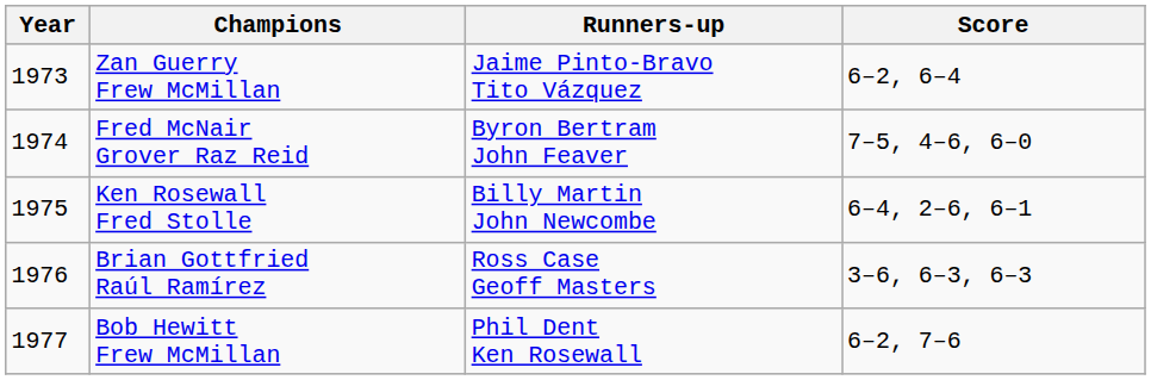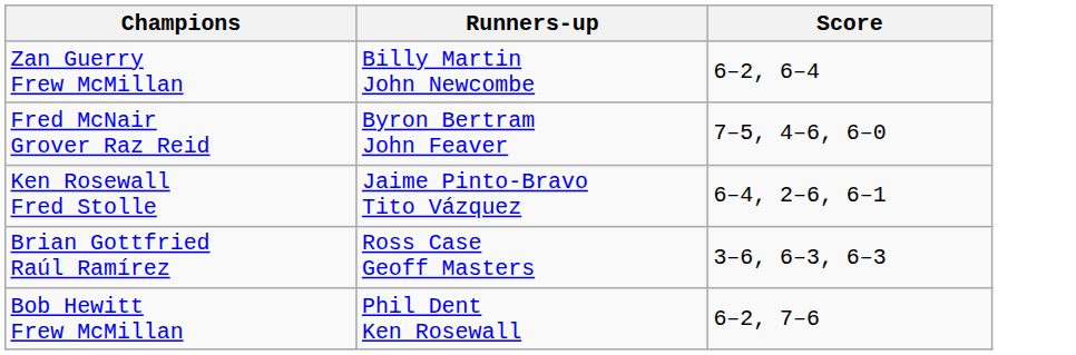 <table class="wikitable">
 <tr>
-<th style="width:40px">Year</th>
 <th style="width:200px">Champions</th>
 <th style="width:200px">Runners-up</th>
 <th style="width:160px" class="unsortable">Score</th>
 </tr>
 <tr>
-<td>1973</td>
 <td> <a href='#'>Zan Guerry</a><br> <a href='#'>Frew McMillan</a></td>
-<td> <a href='#'>Jaime Pinto-Bravo</a><br> <a href='#'>Tito Vázquez</a></td>
+<td> <a href='#'>Billy Martin</a> <br>  <a href='#'>John Newcombe</a></td>
 <td>6–2, 6–4</td>
 </tr>
 <tr>
-<td>1974</td>
 <td> <a href='#'>Fred McNair</a><br> <a href='#'>Grover Raz Reid</a></td>
 <td> <a href='#'>Byron Bertram</a><br> <a href='#'>John Feaver</a></td>
 <td>7–5, 4–6, 6–0</td>
 </tr>
 <tr>
-<td>1975</td>
 <td> <a href='#'>Ken Rosewall</a> <br>  <a href='#'>Fred Stolle</a></td>
-<td> <a href='#'>Billy Martin</a> <br>  <a href='#'>John Newcombe</a></td>
+<td> <a href='#'>Jaime Pinto-Bravo</a><br> <a href='#'>Tito Vázquez</a></td>
 <td>6–4, 2–6, 6–1</td>
 </tr>
 <tr>
-<td>1976</td>
 <td> <a href='#'>Brian Gottfried</a><br> <a href='#'>Raúl Ramírez</a></td>
 <td> <a href='#'>Ross Case</a><br> <a href='#'>Geoff Masters</a></td>
 <td>3–6, 6–3, 6–3</td>
 </tr>
 <tr>
-<td>1977</td>
 <td> <a href='#'>Bob Hewitt</a><br> <a href='#'>Frew McMillan</a></td>
 <td> <a href='#'>Phil Dent</a><br> <a href='#'>Ken Rosewall</a></td>
 <td>6–2, 7–6</td>
 </tr>
 </table>
